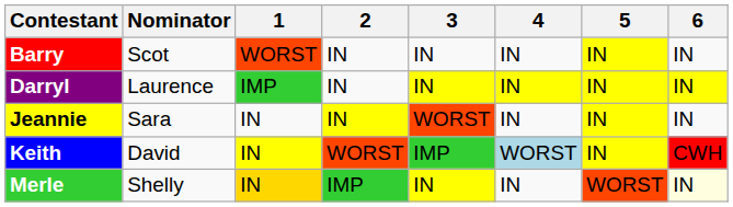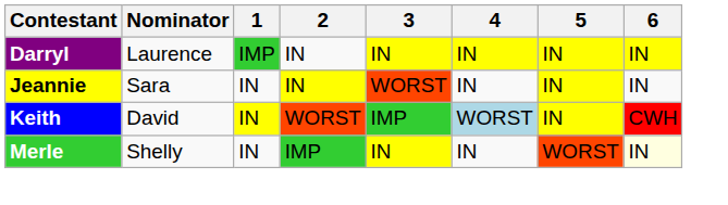 <table class="wikitable">
 <tr>
 <th>Contestant</th>
 <th>Nominator</th>
 <th>1</th>
 <th>2</th>
 <th>3</th>
 <th>4</th>
 <th>5</th>
 <th>6</th>
-</tr>
-<tr>
-<td style="background-color:red; color:white;"><strong>Barry</strong></td>
-<td>Scot</td>
-<td style="background-color:orangered">WORST</td>
-<td>IN</td>
-<td>IN</td>
-<td>IN</td>
-<td style="background-color:yellow">IN</td>
-<td>IN</td>
 </tr>
 <tr>
 <td style="background-color:purple; color:white;"><strong>Darryl</strong></td>
 <td>Laurence</td>
 <td style="background-color:limegreen">IMP</td>
 <td>IN</td>
 <td style="background-color:yellow">IN</td>
 <td style="background-color:yellow">IN</td>
 <td style="background-color:yellow">IN</td>
 <td style="background-color:yellow">IN</td>
 </tr>
 <tr>
 <td style="background-color:yellow"><strong>Jeannie</strong></td>
 <td>Sara</td>
 <td>IN</td>
 <td style="background-color:yellow">IN</td>
 <td style="background-color:orangered">WORST</td>
 <td>IN</td>
 <td style="background-color:yellow">IN</td>
 <td>IN</td>
 </tr>
 <tr>
 <td style="background-color:blue; color:white;"><strong>Keith</strong></td>
 <td>David</td>
 <td style="background-color:yellow">IN</td>
 <td style="background-color:orangered">WORST</td>
 <td style="background-color:limegreen">IMP</td>
 <td style="background-color:lightblue">WORST</td>
 <td style="background-color:yellow">IN</td>
 <td style="background-color:red">CWH</td>
 </tr>
 <tr>
 <td style="background-color:limegreen; color:white;"><strong>Merle</strong></td>
 <td>Shelly</td>
-<td style="background: gold;">IN</td>
+<td>IN</td>
 <td style="background-color:limegreen">IMP</td>
 <td style="background-color:yellow">IN</td>
 <td>IN</td>
 <td style="background-color:orangered">WORST</td>
 <td style="background: lightyellow;">IN</td>
 </tr>
 </table>
